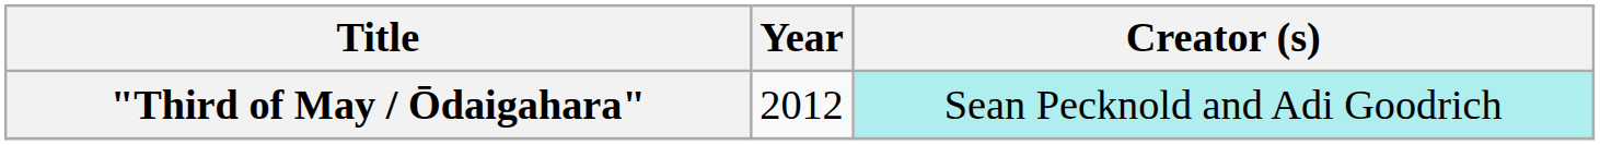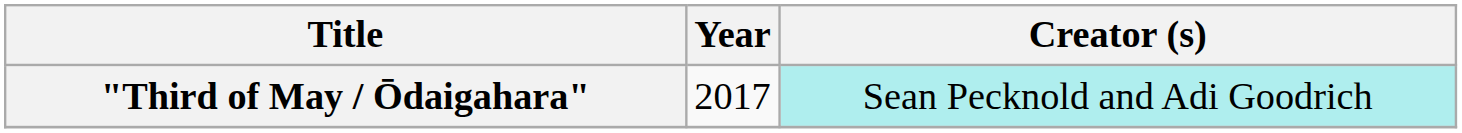 <table class="wikitable plainrowheaders" style="text-align:center;">
 <tr>
 <th scope="col" style="width:18em;">Title</th>
 <th scope="col">Year</th>
 <th scope="col" style="width:18em;">Creator (s)</th>
 </tr>
 <tr>
 <th scope="row">"Third of May / Ōdaigahara"</th>
-<td>2012</td>
+<td>2017</td>
 <td style="background: paleturquoise;">Sean Pecknold and Adi Goodrich</td>
 </tr>
 <tr>
 </tr>
 </table>
